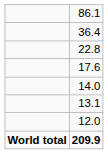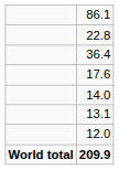 <table style="float:right;"  class="wikitable">
 <tr>
 <td></td>
 <td style="text-align:right;">86.1</td>
 </tr>
 <tr>
 <td></td>
-<td style="text-align:right;">36.4</td>
+<td style="text-align:right;">22.8</td>
 </tr>
 <tr>
 <td></td>
-<td style="text-align:right;">22.8</td>
+<td style="text-align:right;">36.4</td>
 </tr>
 <tr>
 <td></td>
 <td style="text-align:right;">17.6</td>
 </tr>
 <tr>
 <td></td>
 <td style="text-align:right;">14.0</td>
 </tr>
 <tr>
 <td></td>
 <td style="text-align:right;">13.1</td>
 </tr>
 <tr>
 <td></td>
 <td style="text-align:right;">12.0</td>
 </tr>
 <tr>
 <td><strong>World total</strong></td>
 <td style="text-align:right;"><strong> 209.9 </strong></td>
 </tr>
 </table>
